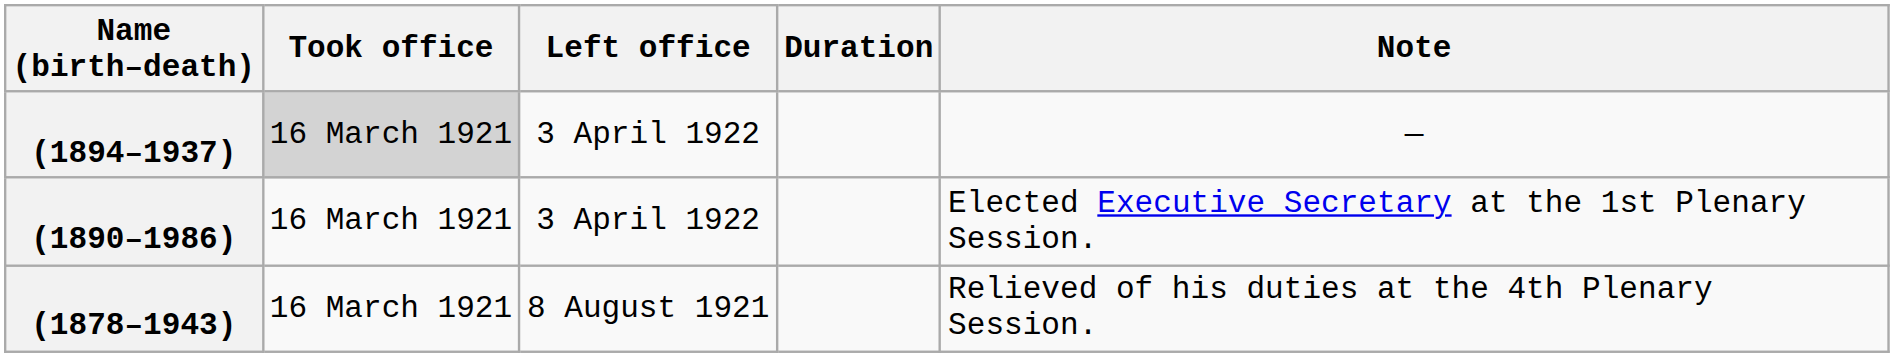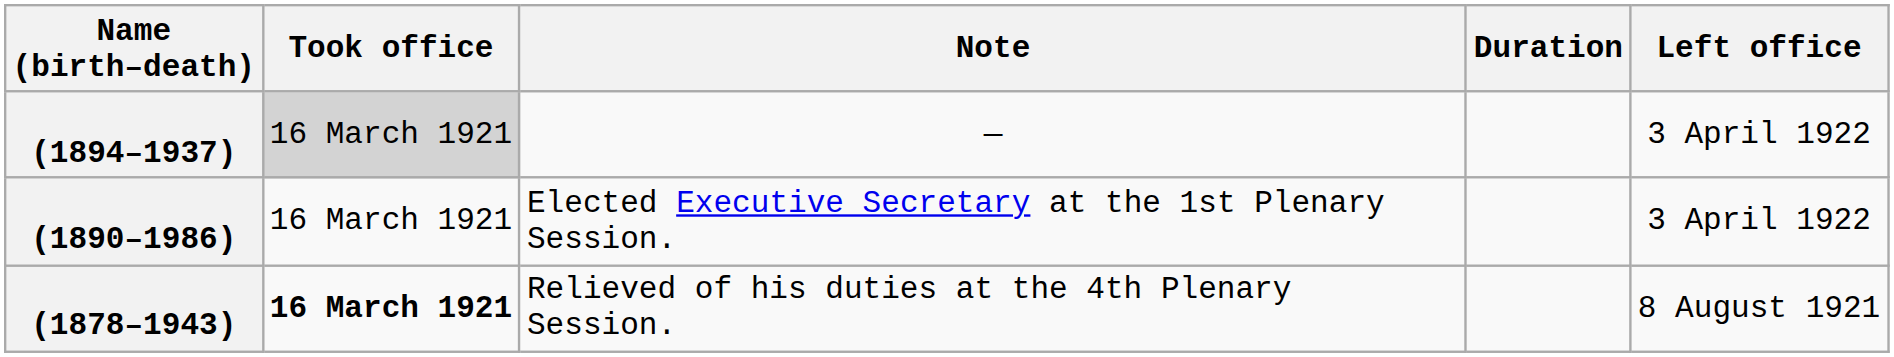 <table class="wikitable plainrowheaders sortable" style="text-align:center;" border="1">
 <tr>
 <th scope="col">Name<br>(birth–death)</th>
 <th scope="col">Took office</th>
+<th scope="col" style="width:30em;">Note</th>
+<th scope="col">Duration</th>
 <th scope="col">Left office</th>
-<th scope="col">Duration</th>
-<th scope="col" style="width:30em;">Note</th>
 </tr>
 <tr>
 <th scope="row"><br>(1894–1937)</th>
 <td style="background: lightgrey;">16 March 1921</td>
+<td>—</td>
+<td></td>
 <td>3 April 1922</td>
-<td></td>
-<td>—</td>
 </tr>
 <tr>
 <th scope="row"><br>(1890–1986)</th>
 <td>16 March 1921</td>
+<td align="left">Elected <a href='#'>Executive Secretary</a> at the 1st Plenary Session.</td>
+<td></td>
 <td>3 April 1922</td>
-<td></td>
-<td align="left">Elected <a href='#'>Executive Secretary</a> at the 1st Plenary Session.</td>
 </tr>
 <tr>
 <th scope="row"><br>(1878–1943)</th>
-<td>16 March 1921</td>
+<td><strong>16 March 1921</strong></td>
+<td align="left">Relieved of his duties at the 4th Plenary Session.</td>
+<td></td>
 <td>8 August 1921</td>
-<td></td>
-<td align="left">Relieved of his duties at the 4th Plenary Session.</td>
 </tr>
 </table>
